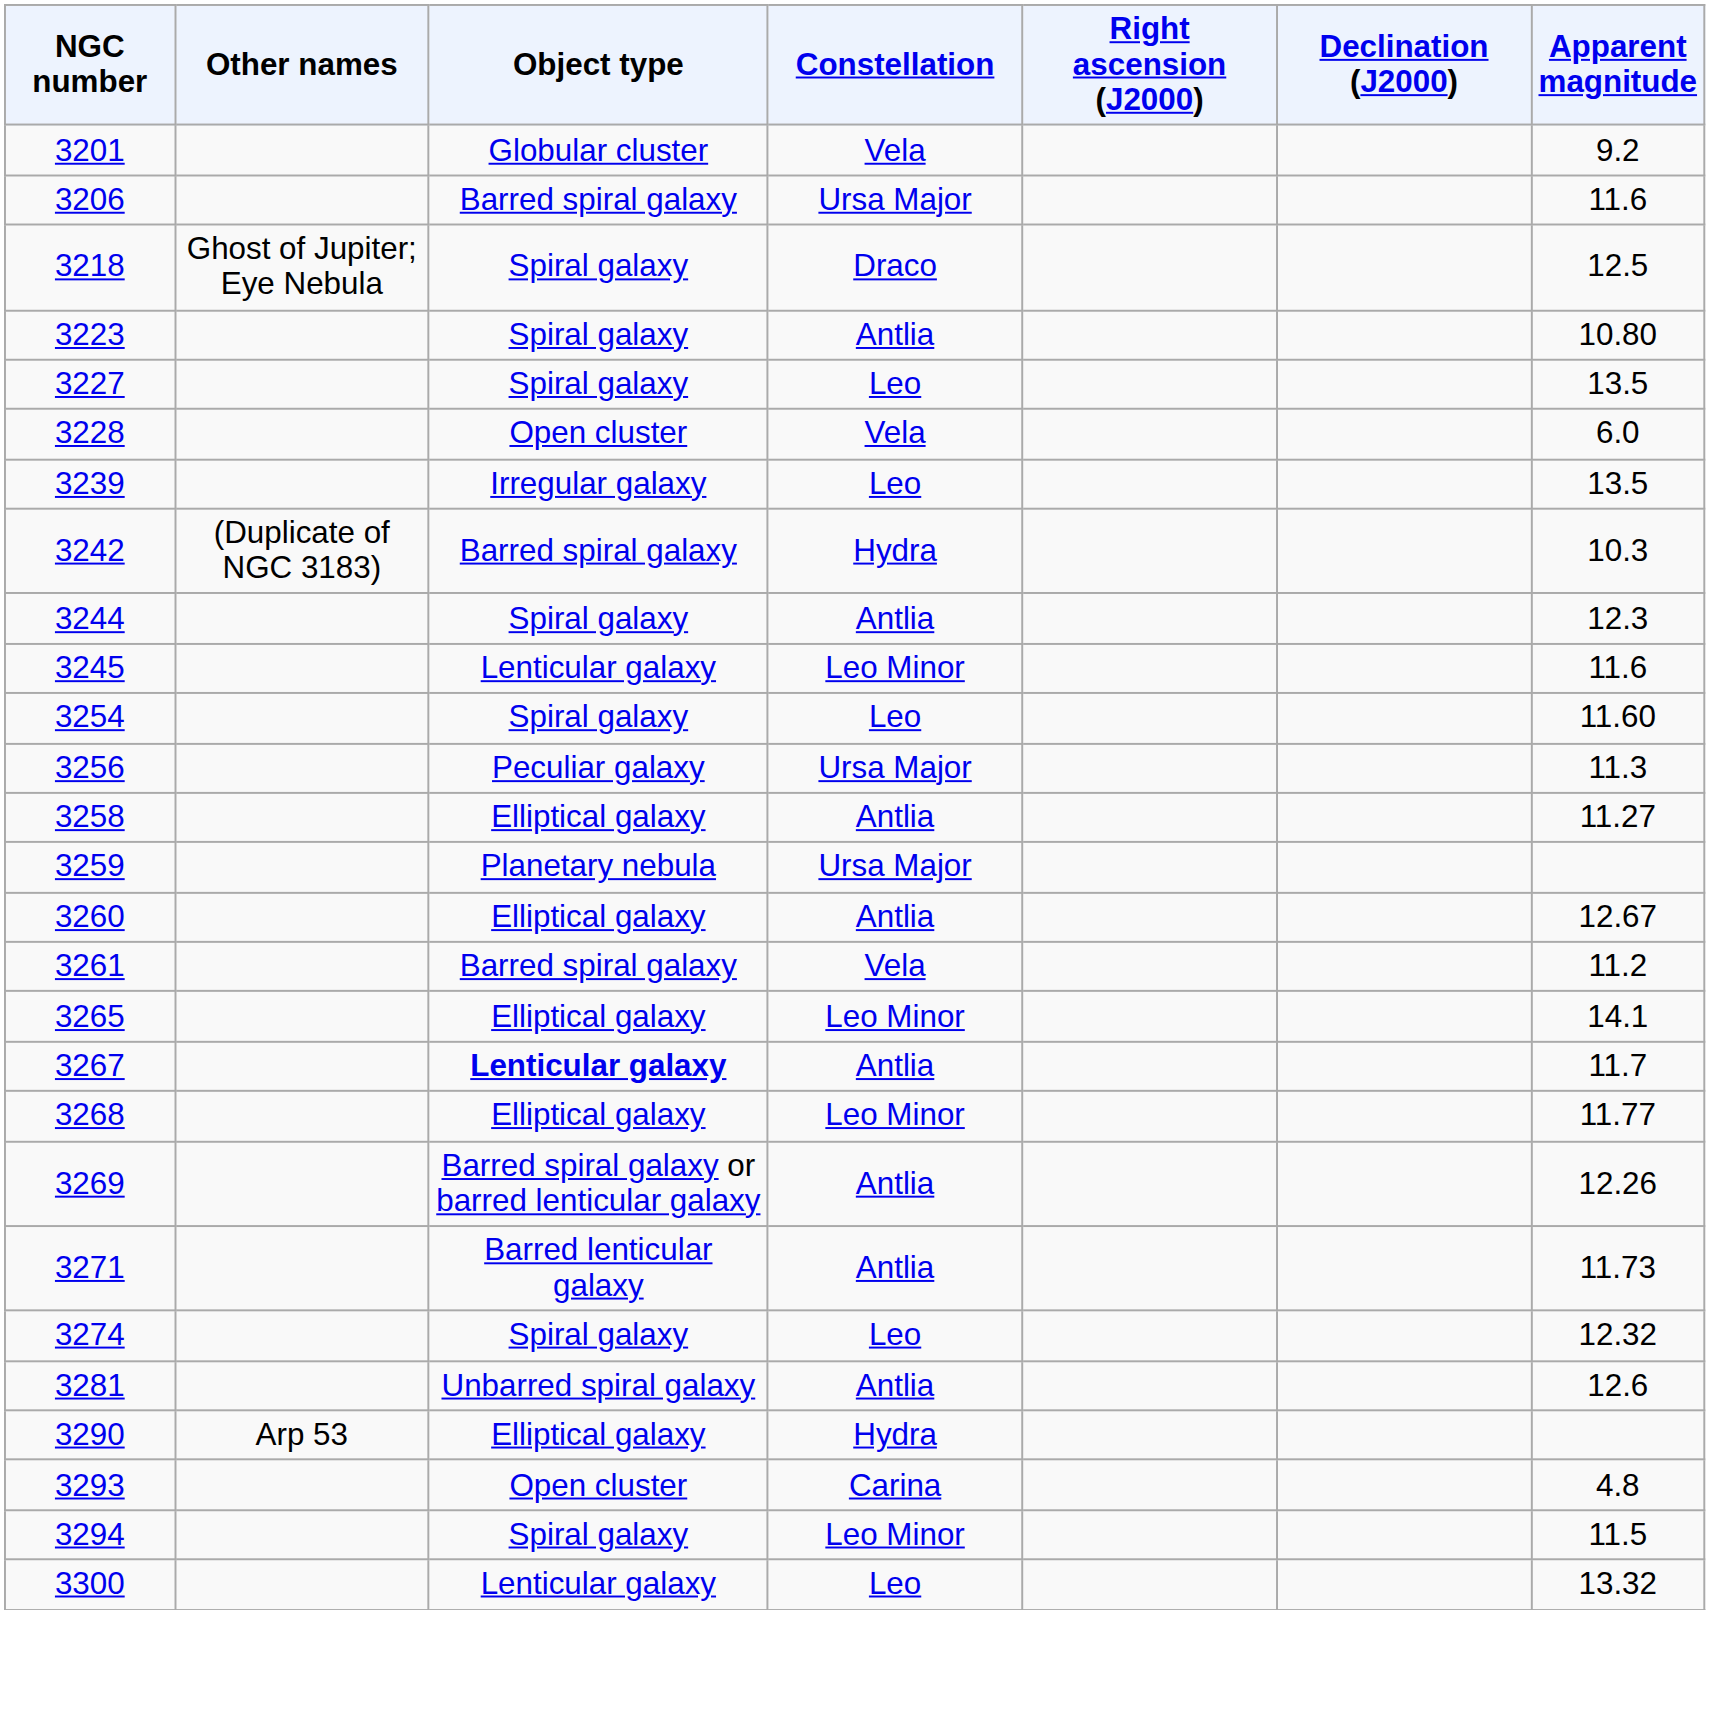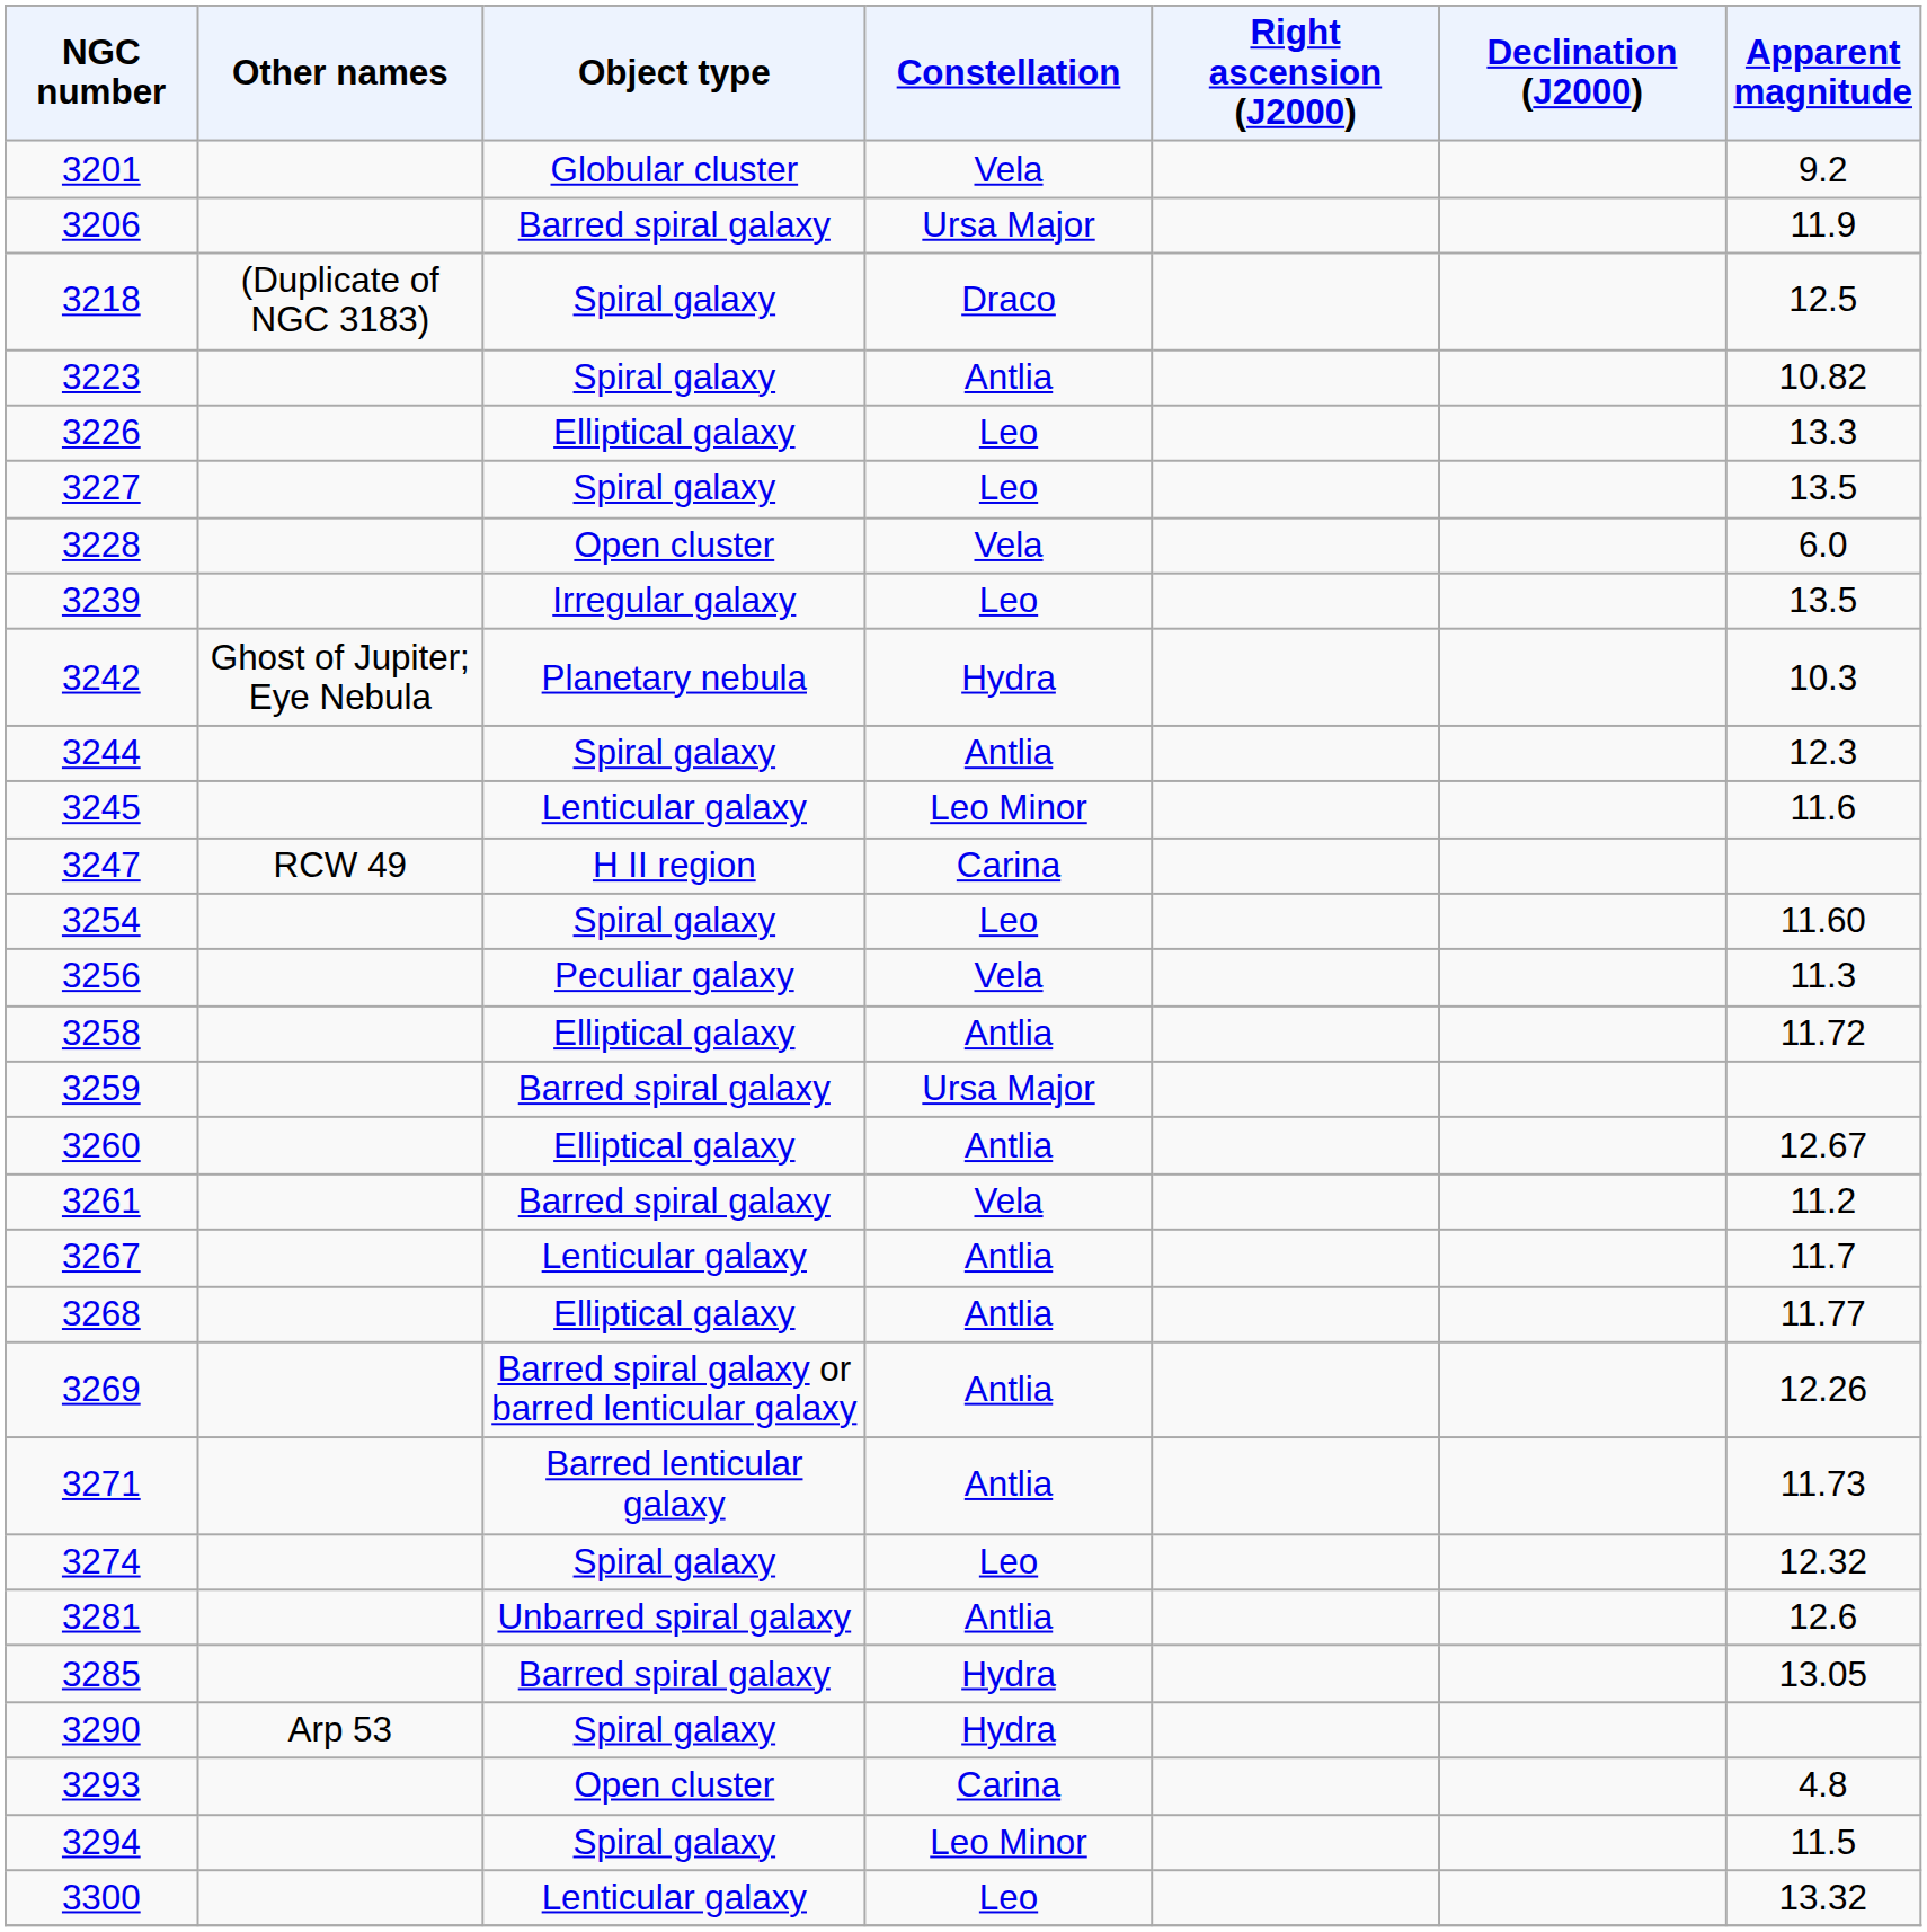 <table class="wikitable sortable sticky-header sort-under" style="text-align: center;">
 <tr>
 <th style="background-color:#edf3fe; width: 10%;">NGC number</th>
 <th style="background-color:#edf3fe; width: 15%;">Other names</th>
 <th style="background-color:#edf3fe; width: 20%;">Object type</th>
 <th style="background-color:#edf3fe; width: 15%;"><a href='#'>Constellation</a></th>
 <th style="background-color:#edf3fe; width: 15%;"><a href='#'>Right ascension</a> (<a href='#'>J2000</a>)</th>
 <th style="background-color:#edf3fe; width: 15%;"><a href='#'>Declination</a> (<a href='#'>J2000</a>)</th>
 <th style="background-color:#edf3fe; width: 10%;"><a href='#'>Apparent magnitude</a></th>
 </tr>
 <tr>
 <td><a href='#'>3201</a></td>
 <td></td>
 <td><a href='#'>Globular cluster</a></td>
 <td><a href='#'>Vela</a></td>
 <td></td>
 <td></td>
 <td>9.2</td>
 </tr>
 <tr>
 <td><a href='#'>3206</a></td>
 <td></td>
 <td><a href='#'>Barred spiral galaxy</a></td>
 <td><a href='#'>Ursa Major</a></td>
 <td></td>
 <td></td>
-<td>11.6</td>
+<td>11.9</td>
 </tr>
 <tr>
 <td><a href='#'>3218</a></td>
-<td>Ghost of Jupiter;<br>Eye Nebula</td>
+<td>(Duplicate of NGC 3183)</td>
 <td><a href='#'>Spiral galaxy</a></td>
 <td><a href='#'>Draco</a></td>
 <td></td>
 <td></td>
 <td>12.5</td>
 </tr>
 <tr>
 <td><a href='#'>3223</a></td>
 <td></td>
 <td><a href='#'>Spiral galaxy</a></td>
 <td><a href='#'>Antlia</a></td>
 <td></td>
 <td></td>
-<td>10.80</td>
+<td>10.82</td>
+</tr>
+<tr>
+<td><a href='#'>3226</a></td>
+<td></td>
+<td><a href='#'>Elliptical galaxy</a></td>
+<td><a href='#'>Leo</a></td>
+<td></td>
+<td></td>
+<td>13.3</td>
 </tr>
 <tr>
 <td><a href='#'>3227</a></td>
 <td></td>
 <td><a href='#'>Spiral galaxy</a></td>
 <td><a href='#'>Leo</a></td>
 <td></td>
 <td></td>
 <td>13.5</td>
 </tr>
 <tr>
 <td><a href='#'>3228</a></td>
 <td></td>
 <td><a href='#'>Open cluster</a></td>
 <td><a href='#'>Vela</a></td>
 <td></td>
 <td></td>
 <td>6.0</td>
 </tr>
 <tr>
 <td><a href='#'>3239</a></td>
 <td></td>
 <td><a href='#'>Irregular galaxy</a></td>
 <td><a href='#'>Leo</a></td>
 <td></td>
 <td></td>
 <td>13.5</td>
 </tr>
 <tr>
 <td><a href='#'>3242</a></td>
-<td>(Duplicate of NGC 3183)</td>
-<td><a href='#'>Barred spiral galaxy</a></td>
+<td>Ghost of Jupiter;<br>Eye Nebula</td>
+<td><a href='#'>Planetary nebula</a></td>
 <td><a href='#'>Hydra</a></td>
 <td></td>
 <td></td>
 <td>10.3</td>
 </tr>
 <tr>
 <td><a href='#'>3244</a></td>
 <td></td>
 <td><a href='#'>Spiral galaxy</a></td>
 <td><a href='#'>Antlia</a></td>
 <td></td>
 <td></td>
 <td>12.3</td>
 </tr>
 <tr>
 <td><a href='#'>3245</a></td>
 <td></td>
 <td><a href='#'>Lenticular galaxy</a></td>
 <td><a href='#'>Leo Minor</a></td>
 <td></td>
 <td></td>
 <td>11.6</td>
 </tr>
 <tr>
+<td><a href='#'>3247</a></td>
+<td>RCW 49</td>
+<td><a href='#'>H II region</a></td>
+<td><a href='#'>Carina</a></td>
+<td></td>
+<td></td>
+<td></td>
+</tr>
+<tr>
 <td><a href='#'>3254</a></td>
 <td></td>
 <td><a href='#'>Spiral galaxy</a></td>
 <td><a href='#'>Leo</a></td>
 <td></td>
 <td></td>
 <td>11.60</td>
 </tr>
 <tr>
 <td><a href='#'>3256</a></td>
 <td></td>
 <td><a href='#'>Peculiar galaxy</a></td>
-<td><a href='#'>Ursa Major</a></td>
+<td><a href='#'>Vela</a></td>
 <td></td>
 <td></td>
 <td>11.3</td>
 </tr>
 <tr>
 <td><a href='#'>3258</a></td>
 <td></td>
 <td><a href='#'>Elliptical galaxy</a></td>
 <td><a href='#'>Antlia</a></td>
 <td></td>
 <td></td>
-<td>11.27</td>
+<td>11.72</td>
 </tr>
 <tr>
 <td><a href='#'>3259</a></td>
 <td></td>
-<td><a href='#'>Planetary nebula</a></td>
+<td><a href='#'>Barred spiral galaxy</a></td>
 <td><a href='#'>Ursa Major</a></td>
 <td></td>
 <td></td>
 <td></td>
 </tr>
 <tr>
 <td><a href='#'>3260</a></td>
 <td></td>
 <td><a href='#'>Elliptical galaxy</a></td>
 <td><a href='#'>Antlia</a></td>
 <td></td>
 <td></td>
 <td>12.67</td>
 </tr>
 <tr>
 <td><a href='#'>3261</a></td>
 <td></td>
 <td><a href='#'>Barred spiral galaxy</a></td>
 <td><a href='#'>Vela</a></td>
 <td></td>
 <td></td>
 <td>11.2</td>
 </tr>
 <tr>
-<td><a href='#'>3265</a></td>
-<td></td>
-<td><a href='#'>Elliptical galaxy</a></td>
-<td><a href='#'>Leo Minor</a></td>
-<td></td>
-<td></td>
-<td>14.1</td>
-</tr>
-<tr>
 <td><a href='#'>3267</a></td>
 <td></td>
-<td><strong><a href='#'>Lenticular galaxy</a></strong></td>
+<td><a href='#'>Lenticular galaxy</a></td>
 <td><a href='#'>Antlia</a></td>
 <td></td>
 <td></td>
 <td>11.7</td>
 </tr>
 <tr>
 <td><a href='#'>3268</a></td>
 <td></td>
 <td><a href='#'>Elliptical galaxy</a></td>
-<td><a href='#'>Leo Minor</a></td>
+<td><a href='#'>Antlia</a></td>
 <td></td>
 <td></td>
 <td>11.77</td>
 </tr>
 <tr>
 <td><a href='#'>3269</a></td>
 <td></td>
 <td><a href='#'>Barred spiral galaxy</a> or <a href='#'>barred lenticular galaxy</a></td>
 <td><a href='#'>Antlia</a></td>
 <td></td>
 <td></td>
 <td>12.26</td>
 </tr>
 <tr>
 <td><a href='#'>3271</a></td>
 <td></td>
 <td><a href='#'>Barred lenticular galaxy</a></td>
 <td><a href='#'>Antlia</a></td>
 <td></td>
 <td></td>
 <td>11.73</td>
 </tr>
 <tr>
 <td><a href='#'>3274</a></td>
 <td></td>
 <td><a href='#'>Spiral galaxy</a></td>
 <td><a href='#'>Leo</a></td>
 <td></td>
 <td></td>
 <td>12.32</td>
 </tr>
 <tr>
 <td><a href='#'>3281</a></td>
 <td></td>
 <td><a href='#'>Unbarred spiral galaxy</a></td>
 <td><a href='#'>Antlia</a></td>
 <td></td>
 <td></td>
 <td>12.6</td>
 </tr>
 <tr>
+<td><a href='#'>3285</a></td>
+<td></td>
+<td><a href='#'>Barred spiral galaxy</a></td>
+<td><a href='#'>Hydra</a></td>
+<td></td>
+<td></td>
+<td>13.05</td>
+</tr>
+<tr>
 <td><a href='#'>3290</a></td>
 <td>Arp 53</td>
-<td><a href='#'>Elliptical galaxy</a></td>
+<td><a href='#'>Spiral galaxy</a></td>
 <td><a href='#'>Hydra</a></td>
 <td></td>
 <td></td>
 <td></td>
 </tr>
 <tr>
 <td><a href='#'>3293</a></td>
 <td></td>
 <td><a href='#'>Open cluster</a></td>
 <td><a href='#'>Carina</a></td>
 <td></td>
 <td></td>
 <td>4.8</td>
 </tr>
 <tr>
 <td><a href='#'>3294</a></td>
 <td></td>
 <td><a href='#'>Spiral galaxy</a></td>
 <td><a href='#'>Leo Minor</a></td>
 <td></td>
 <td></td>
 <td>11.5</td>
 </tr>
 <tr>
 <td><a href='#'>3300</a></td>
 <td></td>
 <td><a href='#'>Lenticular galaxy</a></td>
 <td><a href='#'>Leo</a></td>
 <td></td>
 <td></td>
 <td>13.32</td>
 </tr>
 <tr>
 </tr>
 </table>
